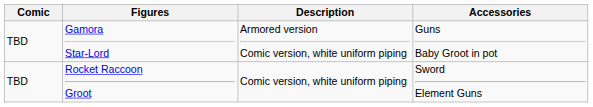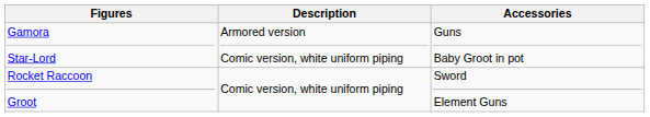 <table class="wikitable" width="70%">
 <tr>
-<th width=10%>Comic</th>
 <th width=30%>Figures</th>
 <th width=30%>Description</th>
 <th width=30%>Accessories</th>
 </tr>
 <tr>
-<td>TBD</td>
 <td><a href='#'>Gamora</a><hr><a href='#'>Star-Lord</a></td>
 <td>Armored version<hr>Comic version, white uniform piping</td>
 <td>Guns<hr>Baby Groot in pot</td>
 </tr>
 <tr>
-<td>TBD</td>
 <td><a href='#'>Rocket Raccoon</a><hr><a href='#'>Groot</a></td>
 <td>Comic version, white uniform piping</td>
 <td>Sword<hr>Element Guns</td>
 </tr>
 </table>
